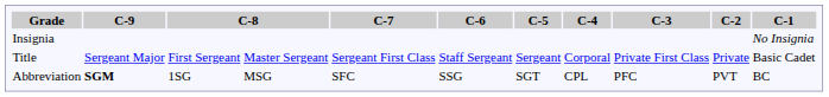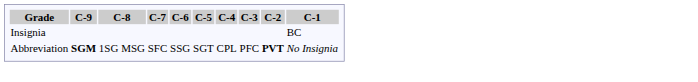 <table style="border:1px solid #8888aa; background:#f7f8ff; padding:5px; font-size:95%; margin:0 12px 12px 0;" style="text-align:center;">
 <tr style="background:#ccc;">
 <th><strong>Grade</strong></th>
 <th>C-9</th>
 <th colspan=2>C-8</th>
 <th>C-7</th>
 <th>C-6</th>
 <th>C-5</th>
 <th>C-4</th>
 <th>C-3</th>
 <th>C-2</th>
 <th>C-1</th>
 </tr>
 <tr>
 <td>Insignia</td>
 <td></td>
 <td></td>
 <td></td>
 <td></td>
 <td></td>
 <td></td>
 <td></td>
 <td></td>
 <td></td>
-<td><em>No Insignia</em></td>
-</tr>
-<tr>
-<td>Title</td>
-<td><a href='#'>Sergeant Major</a></td>
-<td><a href='#'>First Sergeant</a></td>
-<td><a href='#'>Master Sergeant</a></td>
-<td><a href='#'>Sergeant First Class</a></td>
-<td><a href='#'>Staff Sergeant</a></td>
-<td><a href='#'>Sergeant</a></td>
-<td><a href='#'>Corporal</a></td>
-<td><a href='#'>Private First Class</a></td>
-<td><a href='#'>Private</a></td>
-<td>Basic Cadet</td>
+<td>BC</td>
 </tr>
 <tr>
 <td>Abbreviation</td>
 <td><strong>SGM</strong></td>
 <td>1SG</td>
 <td>MSG</td>
 <td>SFC</td>
 <td>SSG</td>
 <td>SGT</td>
 <td>CPL</td>
 <td>PFC</td>
-<td>PVT</td>
-<td>BC</td>
+<td><strong>PVT</strong></td>
+<td><em>No Insignia</em></td>
 </tr>
 </table>
